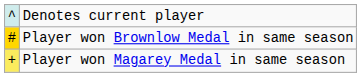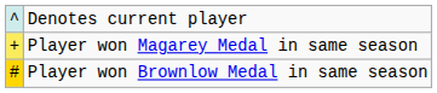 <table class="wikitable">
 <tr>
 <td style="background:#cfecec;">^</td>
 <td>Denotes current player</td>
 </tr>
 <tr>
+<td style= "background:#fbec5d;">+</td>
+<td>Player won <a href='#'>Magarey Medal</a> in same season</td>
+</tr>
+<tr>
 <td style="background:#FFD700;">#</td>
 <td>Player won <a href='#'>Brownlow Medal</a> in same season</td>
 </tr>
-<tr>
-<td style= "background:#fbec5d;">+</td>
-<td>Player won <a href='#'>Magarey Medal</a> in same season</td>
-</tr>
 </table>
